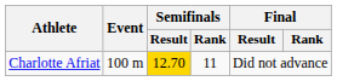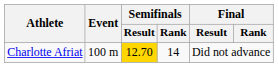 <table class="wikitable" style="font-size:90%">
 <tr>
 <th rowspan="2">Athlete</th>
 <th rowspan="2">Event</th>
 <th colspan="2">Semifinals</th>
 <th colspan="2">Final</th>
 </tr>
 <tr style="font-size:95%">
 <th>Result</th>
 <th>Rank</th>
 <th>Result</th>
 <th>Rank</th>
 </tr>
 <tr align=center>
 <td align=left><a href='#'>Charlotte Afriat</a></td>
 <td align=left>100 m</td>
 <td style="background: gold;">12.70</td>
-<td>11</td>
+<td>14</td>
 <td colspan=2>Did not advance</td>
 </tr>
 </table>
